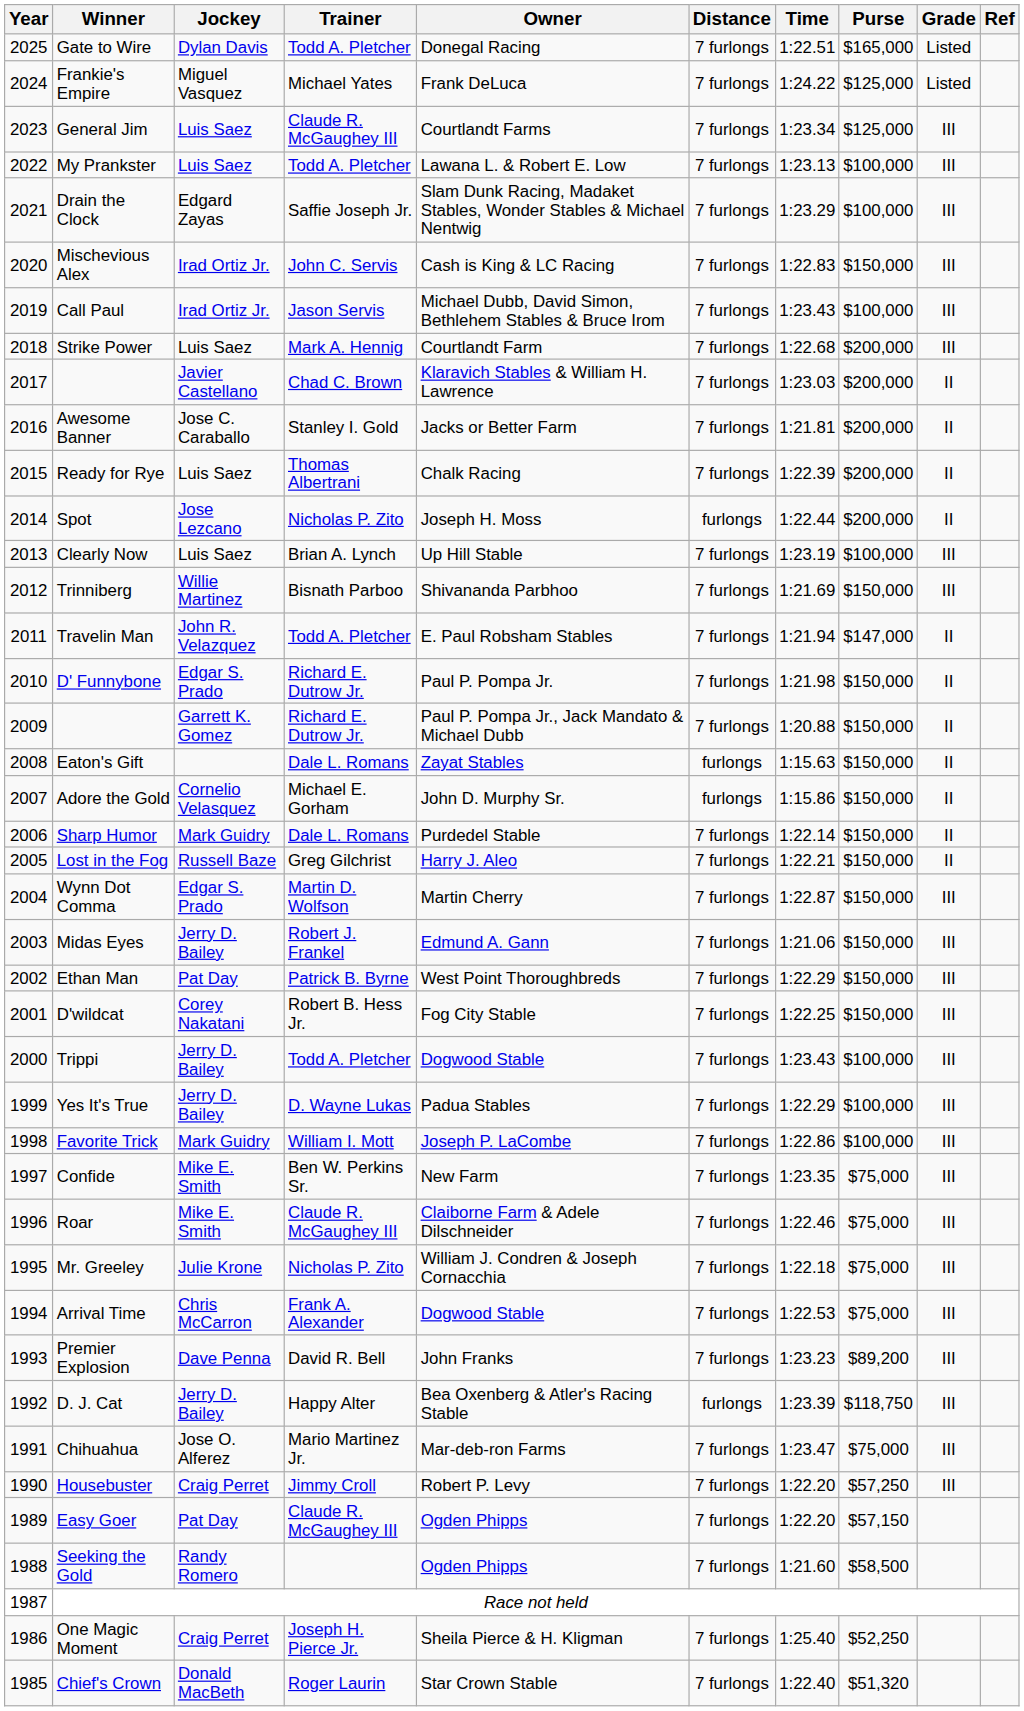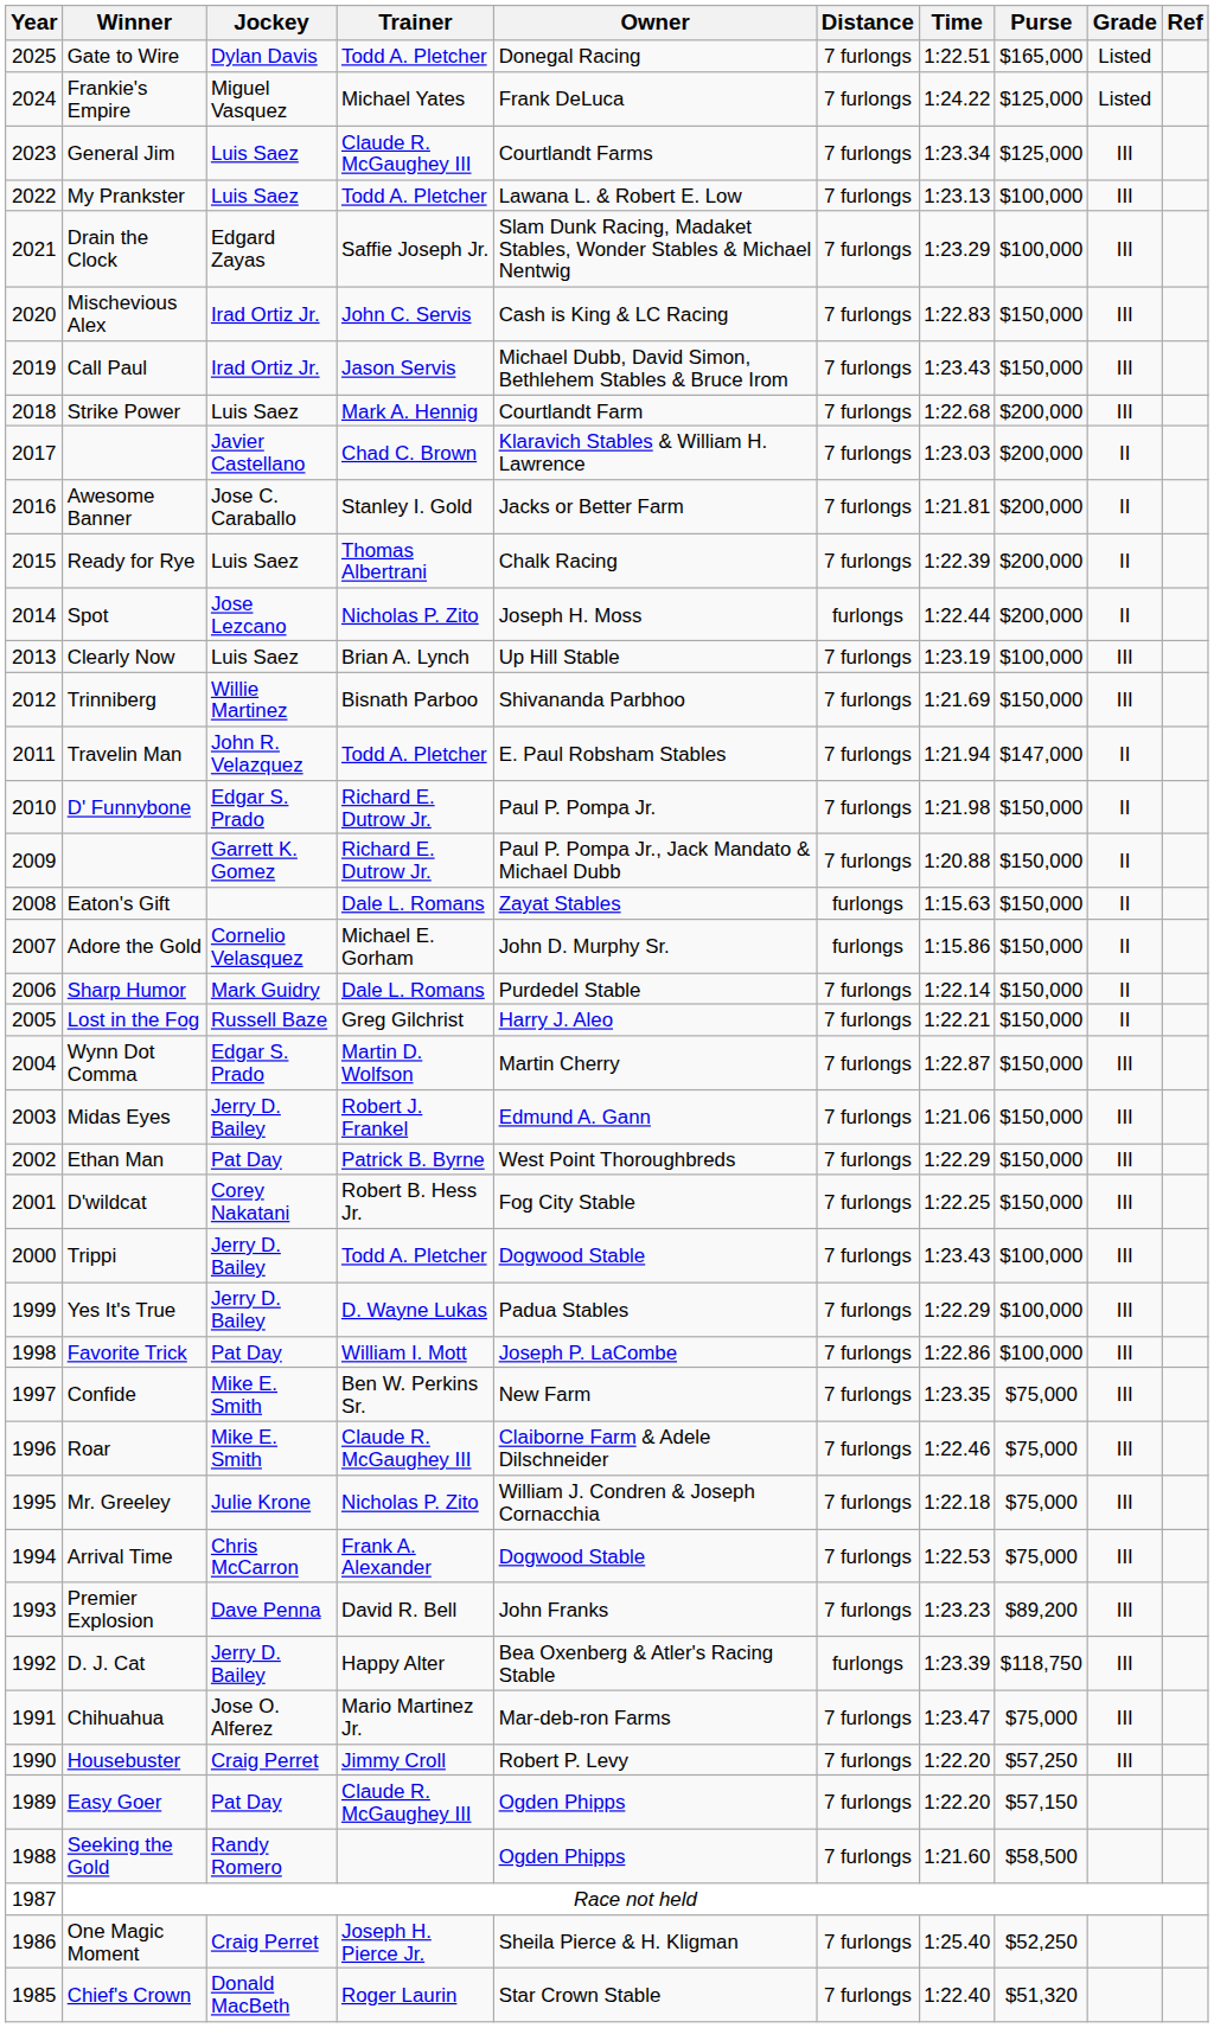 <table class="wikitable sortable">
 <tr>
 <th>Year</th>
 <th>Winner</th>
 <th>Jockey</th>
 <th>Trainer</th>
 <th>Owner</th>
 <th>Distance</th>
 <th>Time</th>
 <th>Purse</th>
 <th>Grade</th>
 <th>Ref</th>
 </tr>
 <tr style="font-size:90%;">
 <td align=center>2025</td>
 <td>Gate to Wire</td>
 <td><a href='#'>Dylan Davis</a></td>
 <td><a href='#'>Todd A. Pletcher</a></td>
 <td>Donegal Racing</td>
 <td align=center>7 furlongs</td>
 <td align=center>1:22.51</td>
 <td align=center>$165,000</td>
 <td align=center>Listed</td>
 <td></td>
 </tr>
 <tr style="font-size:90%;">
 <td align=center>2024</td>
 <td>Frankie's Empire</td>
 <td>Miguel Vasquez</td>
 <td>Michael Yates</td>
 <td>Frank DeLuca</td>
 <td align=center>7 furlongs</td>
 <td align=center>1:24.22</td>
 <td align=center>$125,000</td>
 <td align=center>Listed</td>
 <td></td>
 </tr>
 <tr style="font-size:90%;">
 <td align=center>2023</td>
 <td>General Jim</td>
 <td><a href='#'>Luis Saez</a></td>
 <td><a href='#'>Claude R. McGaughey III</a></td>
 <td>Courtlandt Farms</td>
 <td align=center>7 furlongs</td>
 <td align=center>1:23.34</td>
 <td align=center>$125,000</td>
 <td align=center>III</td>
 <td></td>
 </tr>
 <tr style="font-size:90%;">
 <td align=center>2022</td>
 <td>My Prankster</td>
 <td><a href='#'>Luis Saez</a></td>
 <td><a href='#'>Todd A. Pletcher</a></td>
 <td>Lawana L. & Robert E. Low</td>
 <td align=center>7 furlongs</td>
 <td align=center>1:23.13</td>
 <td align=center>$100,000</td>
 <td align=center>III</td>
 <td></td>
 </tr>
 <tr style="font-size:90%;">
 <td align=center>2021</td>
 <td>Drain the Clock</td>
 <td>Edgard Zayas</td>
 <td>Saffie Joseph Jr.</td>
 <td>Slam Dunk Racing, Madaket Stables, Wonder Stables & Michael Nentwig</td>
 <td align=center>7 furlongs</td>
 <td align=center>1:23.29</td>
 <td align=center>$100,000</td>
 <td align=center>III</td>
 <td></td>
 </tr>
 <tr style="font-size:90%;">
 <td align=center>2020</td>
 <td>Mischevious Alex</td>
 <td><a href='#'>Irad Ortiz Jr.</a></td>
 <td><a href='#'>John C. Servis</a></td>
 <td>Cash is King & LC Racing</td>
 <td align=center>7 furlongs</td>
 <td align=center>1:22.83</td>
 <td align=center>$150,000</td>
 <td align=center>III</td>
 <td></td>
 </tr>
 <tr style="font-size:90%;">
 <td align=center>2019</td>
 <td>Call Paul</td>
 <td><a href='#'>Irad Ortiz Jr.</a></td>
 <td><a href='#'>Jason Servis</a></td>
 <td>Michael Dubb, David Simon, Bethlehem Stables & Bruce Irom</td>
 <td align=center>7 furlongs</td>
 <td align=center>1:23.43</td>
-<td align=center>$100,000</td>
+<td align=center>$150,000</td>
 <td align=center>III</td>
 <td></td>
 </tr>
 <tr style="font-size:90%;">
 <td align=center>2018</td>
 <td>Strike Power</td>
 <td>Luis Saez</td>
 <td><a href='#'>Mark A. Hennig</a></td>
 <td>Courtlandt Farm</td>
 <td align=center>7 furlongs</td>
 <td align=center>1:22.68</td>
 <td align=center>$200,000</td>
 <td align=center>III</td>
 <td></td>
 </tr>
 <tr style="font-size:90%;">
 <td align=center>2017</td>
 <td></td>
 <td><a href='#'>Javier Castellano</a></td>
 <td><a href='#'>Chad C. Brown</a></td>
 <td><a href='#'>Klaravich Stables</a> & William H. Lawrence</td>
 <td align=center>7 furlongs</td>
 <td align=center>1:23.03</td>
 <td align=center>$200,000</td>
 <td align=center>II</td>
 <td></td>
 </tr>
 <tr style="font-size:90%;">
 <td align=center>2016</td>
 <td>Awesome Banner</td>
 <td>Jose C. Caraballo</td>
 <td>Stanley I. Gold</td>
 <td>Jacks or Better Farm</td>
 <td align=center>7 furlongs</td>
 <td align=center>1:21.81</td>
 <td align=center>$200,000</td>
 <td align=center>II</td>
 <td></td>
 </tr>
 <tr style="font-size:90%;">
 <td align=center>2015</td>
 <td>Ready for Rye</td>
 <td>Luis Saez</td>
 <td><a href='#'>Thomas Albertrani</a></td>
 <td>Chalk Racing</td>
 <td align=center>7 furlongs</td>
 <td align=center>1:22.39</td>
 <td align=center>$200,000</td>
 <td align=center>II</td>
 <td></td>
 </tr>
 <tr style="font-size:90%;">
 <td align=center>2014</td>
 <td>Spot</td>
 <td><a href='#'>Jose Lezcano</a></td>
 <td><a href='#'>Nicholas P. Zito</a></td>
 <td>Joseph H. Moss</td>
 <td align=center> furlongs</td>
 <td align=center>1:22.44</td>
 <td align=center>$200,000</td>
 <td align=center>II</td>
 <td></td>
 </tr>
 <tr style="font-size:90%;">
 <td align=center>2013</td>
 <td>Clearly Now</td>
 <td>Luis Saez</td>
 <td>Brian A. Lynch</td>
 <td>Up Hill Stable</td>
 <td align=center>7 furlongs</td>
 <td align=center>1:23.19</td>
 <td align=center>$100,000</td>
 <td align=center>III</td>
 <td></td>
 </tr>
 <tr style="font-size:90%;">
 <td align=center>2012</td>
 <td>Trinniberg</td>
 <td><a href='#'>Willie Martinez</a></td>
 <td>Bisnath Parboo</td>
 <td>Shivananda Parbhoo</td>
 <td align=center>7 furlongs</td>
 <td align=center>1:21.69</td>
 <td align=center>$150,000</td>
 <td align=center>III</td>
 <td></td>
 </tr>
 <tr style="font-size:90%;">
 <td align=center>2011</td>
 <td>Travelin Man</td>
 <td><a href='#'>John R. Velazquez</a></td>
 <td><a href='#'>Todd A. Pletcher</a></td>
 <td>E. Paul Robsham Stables</td>
 <td align=center>7 furlongs</td>
 <td align=center>1:21.94</td>
 <td align=center>$147,000</td>
 <td align=center>II</td>
 <td></td>
 </tr>
 <tr style="font-size:90%;">
 <td align=center>2010</td>
 <td><a href='#'>D' Funnybone</a></td>
 <td><a href='#'>Edgar S. Prado</a></td>
 <td><a href='#'>Richard E. Dutrow Jr.</a></td>
 <td>Paul P. Pompa Jr.</td>
 <td align=center>7 furlongs</td>
 <td align=center>1:21.98</td>
 <td align=center>$150,000</td>
 <td align=center>II</td>
 <td></td>
 </tr>
 <tr style="font-size:90%;">
 <td align=center>2009</td>
 <td></td>
 <td><a href='#'>Garrett K. Gomez</a></td>
 <td><a href='#'>Richard E. Dutrow Jr.</a></td>
 <td>Paul P. Pompa Jr., Jack Mandato & Michael Dubb</td>
 <td align=center>7 furlongs</td>
 <td align=center>1:20.88</td>
 <td align=center>$150,000</td>
 <td align=center>II</td>
 <td></td>
 </tr>
 <tr style="font-size:90%;">
 <td align=center>2008</td>
 <td>Eaton's Gift</td>
 <td></td>
 <td><a href='#'>Dale L. Romans</a></td>
 <td><a href='#'>Zayat Stables</a></td>
 <td align=center> furlongs</td>
 <td align=center>1:15.63</td>
 <td align=center>$150,000</td>
 <td align=center>II</td>
 <td></td>
 </tr>
 <tr style="font-size:90%;">
 <td align=center>2007</td>
 <td>Adore the Gold</td>
 <td><a href='#'>Cornelio Velasquez</a></td>
 <td>Michael E. Gorham</td>
 <td>John D. Murphy Sr.</td>
 <td align=center> furlongs</td>
 <td align=center>1:15.86</td>
 <td align=center>$150,000</td>
 <td align=center>II</td>
 <td></td>
 </tr>
 <tr style="font-size:90%;">
 <td align=center>2006</td>
 <td><a href='#'>Sharp Humor</a></td>
 <td><a href='#'>Mark Guidry</a></td>
 <td><a href='#'>Dale L. Romans</a></td>
 <td>Purdedel Stable</td>
 <td align=center>7 furlongs</td>
 <td align=center>1:22.14</td>
 <td align=center>$150,000</td>
 <td align=center>II</td>
 <td></td>
 </tr>
 <tr style="font-size:90%;">
 <td align=center>2005</td>
 <td><a href='#'>Lost in the Fog</a></td>
 <td><a href='#'>Russell Baze</a></td>
 <td>Greg Gilchrist</td>
 <td><a href='#'>Harry J. Aleo</a></td>
 <td align=center>7 furlongs</td>
 <td align=center>1:22.21</td>
 <td align=center>$150,000</td>
 <td align=center>II</td>
 <td></td>
 </tr>
 <tr style="font-size:90%;">
 <td align=center>2004</td>
 <td>Wynn Dot Comma</td>
 <td><a href='#'>Edgar S. Prado</a></td>
 <td><a href='#'>Martin D. Wolfson</a></td>
 <td>Martin Cherry</td>
 <td align=center>7 furlongs</td>
 <td align=center>1:22.87</td>
 <td align=center>$150,000</td>
 <td align=center>III</td>
 <td></td>
 </tr>
 <tr style="font-size:90%;">
 <td align=center>2003</td>
 <td>Midas Eyes</td>
 <td><a href='#'>Jerry D. Bailey</a></td>
 <td><a href='#'>Robert J. Frankel</a></td>
 <td><a href='#'>Edmund A. Gann</a></td>
 <td align=center>7 furlongs</td>
 <td align=center>1:21.06</td>
 <td align=center>$150,000</td>
 <td align=center>III</td>
 <td></td>
 </tr>
 <tr style="font-size:90%;">
 <td align=center>2002</td>
 <td>Ethan Man</td>
 <td><a href='#'>Pat Day</a></td>
 <td><a href='#'>Patrick B. Byrne</a></td>
 <td>West Point Thoroughbreds</td>
 <td align=center>7 furlongs</td>
 <td align=center>1:22.29</td>
 <td align=center>$150,000</td>
 <td align=center>III</td>
 <td></td>
 </tr>
 <tr style="font-size:90%;">
 <td align=center>2001</td>
 <td>D'wildcat</td>
 <td><a href='#'>Corey Nakatani</a></td>
 <td>Robert B. Hess Jr.</td>
 <td>Fog City Stable</td>
 <td align=center>7 furlongs</td>
 <td align=center>1:22.25</td>
 <td align=center>$150,000</td>
 <td align=center>III</td>
 <td></td>
 </tr>
 <tr style="font-size:90%;">
 <td align=center>2000</td>
 <td>Trippi</td>
 <td><a href='#'>Jerry D. Bailey</a></td>
 <td><a href='#'>Todd A. Pletcher</a></td>
 <td><a href='#'>Dogwood Stable</a></td>
 <td align=center>7 furlongs</td>
 <td align=center>1:23.43</td>
 <td align=center>$100,000</td>
 <td align=center>III</td>
 <td></td>
 </tr>
 <tr style="font-size:90%;">
 <td align=center>1999</td>
 <td>Yes It's True</td>
 <td><a href='#'>Jerry D. Bailey</a></td>
 <td><a href='#'>D. Wayne Lukas</a></td>
 <td>Padua Stables</td>
 <td align=center>7 furlongs</td>
 <td align=center>1:22.29</td>
 <td align=center>$100,000</td>
 <td align=center>III</td>
 <td></td>
 </tr>
 <tr style="font-size:90%;">
 <td align=center>1998</td>
 <td><a href='#'>Favorite Trick</a></td>
-<td><a href='#'>Mark Guidry</a></td>
+<td><a href='#'>Pat Day</a></td>
 <td><a href='#'>William I. Mott</a></td>
 <td><a href='#'>Joseph P. LaCombe</a></td>
 <td align=center>7 furlongs</td>
 <td align=center>1:22.86</td>
 <td align=center>$100,000</td>
 <td align=center>III</td>
 <td></td>
 </tr>
 <tr style="font-size:90%;">
 <td align=center>1997</td>
 <td>Confide</td>
 <td><a href='#'>Mike E. Smith</a></td>
 <td>Ben W. Perkins Sr.</td>
 <td>New Farm</td>
 <td align=center>7 furlongs</td>
 <td align=center>1:23.35</td>
 <td align=center>$75,000</td>
 <td align=center>III</td>
 <td></td>
 </tr>
 <tr style="font-size:90%;">
 <td align=center>1996</td>
 <td>Roar</td>
 <td><a href='#'>Mike E. Smith</a></td>
 <td><a href='#'>Claude R. McGaughey III</a></td>
 <td><a href='#'>Claiborne Farm</a> & Adele Dilschneider</td>
 <td align=center>7 furlongs</td>
 <td align=center>1:22.46</td>
 <td align=center>$75,000</td>
 <td align=center>III</td>
 <td></td>
 </tr>
 <tr style="font-size:90%;">
 <td align=center>1995</td>
 <td>Mr. Greeley</td>
 <td><a href='#'>Julie Krone</a></td>
 <td><a href='#'>Nicholas P. Zito</a></td>
 <td>William J. Condren & Joseph Cornacchia</td>
 <td align=center>7 furlongs</td>
 <td align=center>1:22.18</td>
 <td align=center>$75,000</td>
 <td align=center>III</td>
 <td></td>
 </tr>
 <tr style="font-size:90%;">
 <td align=center>1994</td>
 <td>Arrival Time</td>
 <td><a href='#'>Chris McCarron</a></td>
 <td><a href='#'>Frank A. Alexander</a></td>
 <td><a href='#'>Dogwood Stable</a></td>
 <td align=center>7 furlongs</td>
 <td align=center>1:22.53</td>
 <td align=center>$75,000</td>
 <td align=center>III</td>
 <td></td>
 </tr>
 <tr style="font-size:90%;">
 <td align=center>1993</td>
 <td>Premier Explosion</td>
 <td><a href='#'>Dave Penna</a></td>
 <td>David R. Bell</td>
 <td>John Franks</td>
 <td align=center>7 furlongs</td>
 <td align=center>1:23.23</td>
 <td align=center>$89,200</td>
 <td align=center>III</td>
 <td></td>
 </tr>
 <tr style="font-size:90%;">
 <td align=center>1992</td>
 <td>D. J. Cat</td>
 <td><a href='#'>Jerry D. Bailey</a></td>
 <td>Happy Alter</td>
 <td>Bea Oxenberg & Atler's Racing Stable</td>
 <td align=center> furlongs</td>
 <td align=center>1:23.39</td>
 <td align=center>$118,750</td>
 <td align=center>III</td>
 <td></td>
 </tr>
 <tr style="font-size:90%;">
 <td align=center>1991</td>
 <td>Chihuahua</td>
 <td>Jose O. Alferez</td>
 <td>Mario Martinez Jr.</td>
 <td>Mar-deb-ron Farms</td>
 <td align=center>7 furlongs</td>
 <td align=center>1:23.47</td>
 <td align=center>$75,000</td>
 <td align=center>III</td>
 <td></td>
 </tr>
 <tr style="font-size:90%;">
 <td align=center>1990</td>
 <td><a href='#'>Housebuster</a></td>
 <td><a href='#'>Craig Perret</a></td>
 <td><a href='#'>Jimmy Croll</a></td>
 <td>Robert P. Levy</td>
 <td align=center>7 furlongs</td>
 <td align=center>1:22.20</td>
 <td align=center>$57,250</td>
 <td align=center>III</td>
 <td></td>
 </tr>
 <tr style="font-size:90%;">
 <td align=center>1989</td>
 <td><a href='#'>Easy Goer</a></td>
 <td><a href='#'>Pat Day</a></td>
 <td><a href='#'>Claude R. McGaughey III</a></td>
 <td><a href='#'>Ogden Phipps</a></td>
 <td align=center>7 furlongs</td>
 <td align=center>1:22.20</td>
 <td align=center>$57,150</td>
 <td align=center></td>
 <td></td>
 </tr>
 <tr style="font-size:90%;">
 <td align=center>1988</td>
 <td><a href='#'>Seeking the Gold</a></td>
 <td><a href='#'>Randy Romero</a></td>
 <td></td>
 <td><a href='#'>Ogden Phipps</a></td>
 <td align=center>7 furlongs</td>
 <td align=center>1:21.60</td>
 <td align=center>$58,500</td>
 <td align=center></td>
 <td></td>
 </tr>
 <tr style="font-size:90%; background-color:white">
 <td align="center">1987</td>
 <td align="center" colspan=9><em>Race not held</em></td>
 </tr>
 <tr style="font-size:90%;">
 <td align=center>1986</td>
 <td>One Magic Moment</td>
 <td><a href='#'>Craig Perret</a></td>
 <td><a href='#'>Joseph H. Pierce Jr.</a></td>
 <td>Sheila Pierce & H. Kligman</td>
 <td align=center>7 furlongs</td>
 <td align=center>1:25.40</td>
 <td align=center>$52,250</td>
 <td align=center></td>
 <td></td>
 </tr>
 <tr style="font-size:90%;">
 <td align=center>1985</td>
 <td><a href='#'>Chief's Crown</a></td>
 <td><a href='#'>Donald MacBeth</a></td>
 <td><a href='#'>Roger Laurin</a></td>
 <td>Star Crown Stable</td>
 <td align=center>7 furlongs</td>
 <td align=center>1:22.40</td>
 <td align=center>$51,320</td>
 <td align=center></td>
 <td></td>
 </tr>
 </table>
